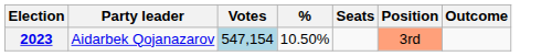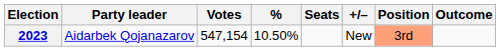 <table class="wikitable" style="text-align:center">
 <tr>
 <th>Election</th>
 <th>Party leader</th>
 <th><strong>Votes</strong></th>
 <th><strong>%</strong></th>
 <th>Seats</th>
+<th>+/–</th>
 <th>Position</th>
 <th><strong>Outcome</strong></th>
 </tr>
 <tr>
 <th><a href='#'>2023</a></th>
 <td><a href='#'>Aidarbek Qojanazarov</a></td>
-<td style="background: lightblue;">547,154</td>
+<td>547,154</td>
 <td>10.50%</td>
 <td></td>
+<td>New</td>
 <td style="background: lightsalmon;">3rd</td>
 <td></td>
 </tr>
 </table>
